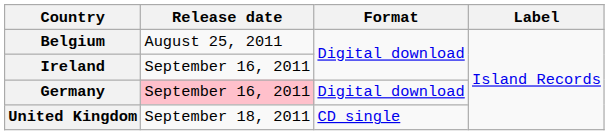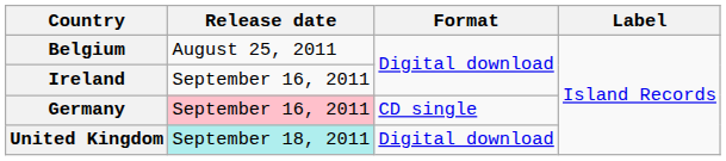 <table class="wikitable plainrowheaders">
 <tr>
 <th scope="col">Country</th>
 <th scope="col">Release date</th>
 <th scope="col">Format</th>
 <th scope="col">Label</th>
 </tr>
 <tr>
 <th scope="row">Belgium</th>
 <td>August 25, 2011</td>
 <td rowspan="2"><a href='#'>Digital download</a></td>
 <td rowspan="4"><a href='#'>Island Records</a></td>
 </tr>
 <tr>
 <th scope="row">Ireland</th>
 <td>September 16, 2011</td>
 </tr>
 <tr>
 <th scope="row">Germany</th>
 <td style="background: pink;">September 16, 2011</td>
-<td><a href='#'>Digital download</a></td>
+<td><a href='#'>CD single</a></td>
 </tr>
 <tr>
 <th scope="row">United Kingdom</th>
-<td>September 18, 2011</td>
-<td><a href='#'>CD single</a></td>
+<td style="background: paleturquoise;">September 18, 2011</td>
+<td><a href='#'>Digital download</a></td>
 </tr>
 </table>
